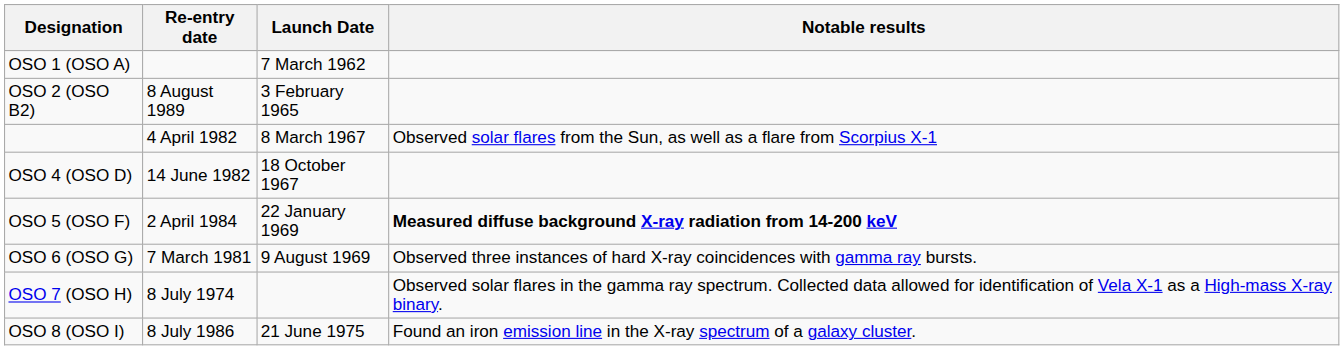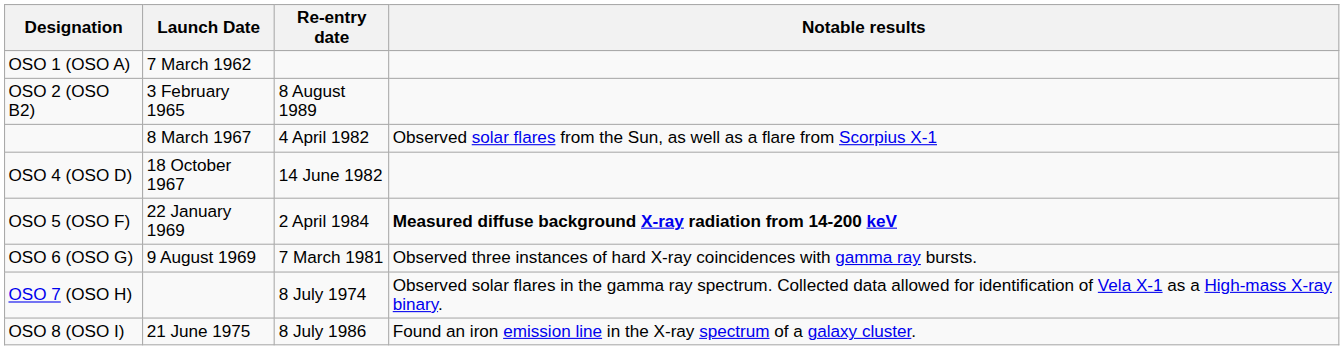 <table class="wikitable" style="text-align:left">
 <tr>
 <th>Designation</th>
+<th>Launch Date</th>
 <th>Re-entry date</th>
-<th>Launch Date</th>
 <th>Notable results</th>
 </tr>
 <tr>
 <td>OSO 1 (OSO A)</td>
+<td>7 March 1962</td>
 <td></td>
-<td>7 March 1962</td>
 <td></td>
 </tr>
 <tr>
 <td>OSO 2 (OSO B2)</td>
+<td>3 February 1965</td>
 <td>8 August 1989</td>
-<td>3 February 1965</td>
 <td></td>
 </tr>
 <tr>
 <td></td>
+<td>8 March 1967</td>
 <td>4 April 1982</td>
-<td>8 March 1967</td>
 <td>Observed <a href='#'>solar flares</a> from the Sun, as well as a flare from <a href='#'>Scorpius X-1</a></td>
 </tr>
 <tr>
 <td>OSO 4 (OSO D)</td>
+<td>18 October 1967</td>
 <td>14 June 1982</td>
-<td>18 October 1967</td>
 <td></td>
 </tr>
 <tr>
 <td>OSO 5 (OSO F)</td>
+<td>22 January 1969</td>
 <td>2 April 1984</td>
-<td>22 January 1969</td>
 <td><strong>Measured diffuse background <a href='#'>X-ray</a> radiation from 14-200 <a href='#'>keV</a></strong></td>
 </tr>
 <tr>
 <td>OSO 6 (OSO G)</td>
+<td>9 August 1969</td>
 <td>7 March 1981</td>
-<td>9 August 1969</td>
 <td>Observed three instances of hard X-ray coincidences with <a href='#'>gamma ray</a> bursts.</td>
 </tr>
 <tr>
 <td><a href='#'>OSO 7</a> (OSO H)</td>
+<td></td>
 <td>8 July 1974</td>
-<td></td>
 <td>Observed solar flares in the gamma ray spectrum. Collected data allowed for identification of <a href='#'>Vela X-1</a> as a <a href='#'>High-mass X-ray binary</a>.</td>
 </tr>
 <tr>
 <td>OSO 8 (OSO I)</td>
+<td>21 June 1975</td>
 <td>8 July 1986</td>
-<td>21 June 1975</td>
 <td>Found an iron <a href='#'>emission line</a> in the X-ray <a href='#'>spectrum</a> of a <a href='#'>galaxy cluster</a>.</td>
 </tr>
 </table>
